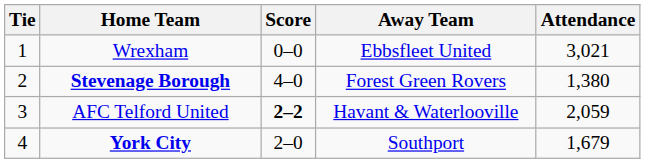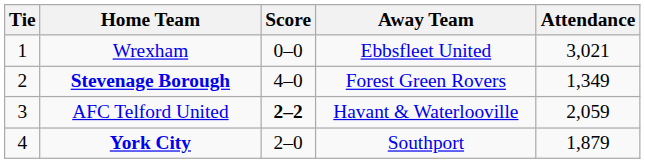 <table class="wikitable" style="text-align:center;">
 <tr>
 <th width=20>Tie</th>
 <th width=175>Home Team</th>
 <th width=20>Score</th>
 <th width=175>Away Team</th>
 <th width=20>Attendance</th>
 </tr>
 <tr>
 <td>1</td>
 <td><a href='#'>Wrexham</a></td>
 <td>0–0</td>
 <td><a href='#'>Ebbsfleet United</a></td>
 <td>3,021</td>
 </tr>
 <tr>
 <td>2</td>
 <td><strong><a href='#'>Stevenage Borough</a></strong></td>
 <td>4–0</td>
 <td><a href='#'>Forest Green Rovers</a></td>
-<td>1,380</td>
+<td>1,349</td>
 </tr>
 <tr>
 <td>3</td>
 <td><a href='#'>AFC Telford United</a></td>
 <td><strong>2–2</strong></td>
 <td><a href='#'>Havant & Waterlooville</a></td>
 <td>2,059</td>
 </tr>
 <tr>
 <td>4</td>
 <td><strong><a href='#'>York City</a></strong></td>
 <td>2–0</td>
 <td><a href='#'>Southport</a></td>
-<td>1,679</td>
+<td>1,879</td>
 </tr>
 </table>
